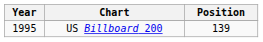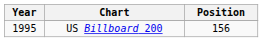 <table class="wikitable" width="330px">
 <tr>
 <th align="center">Year</th>
 <th align="center">Chart</th>
 <th align="center">Position</th>
 </tr>
 <tr>
 <td align="center" rowspan="2">1995<br></td>
 </tr>
 <tr>
 <td align="center">US <a href='#'><em>Billboard</em> 200</a></td>
-<td align="center">139</td>
+<td align="center">156</td>
 </tr>
 </table>
